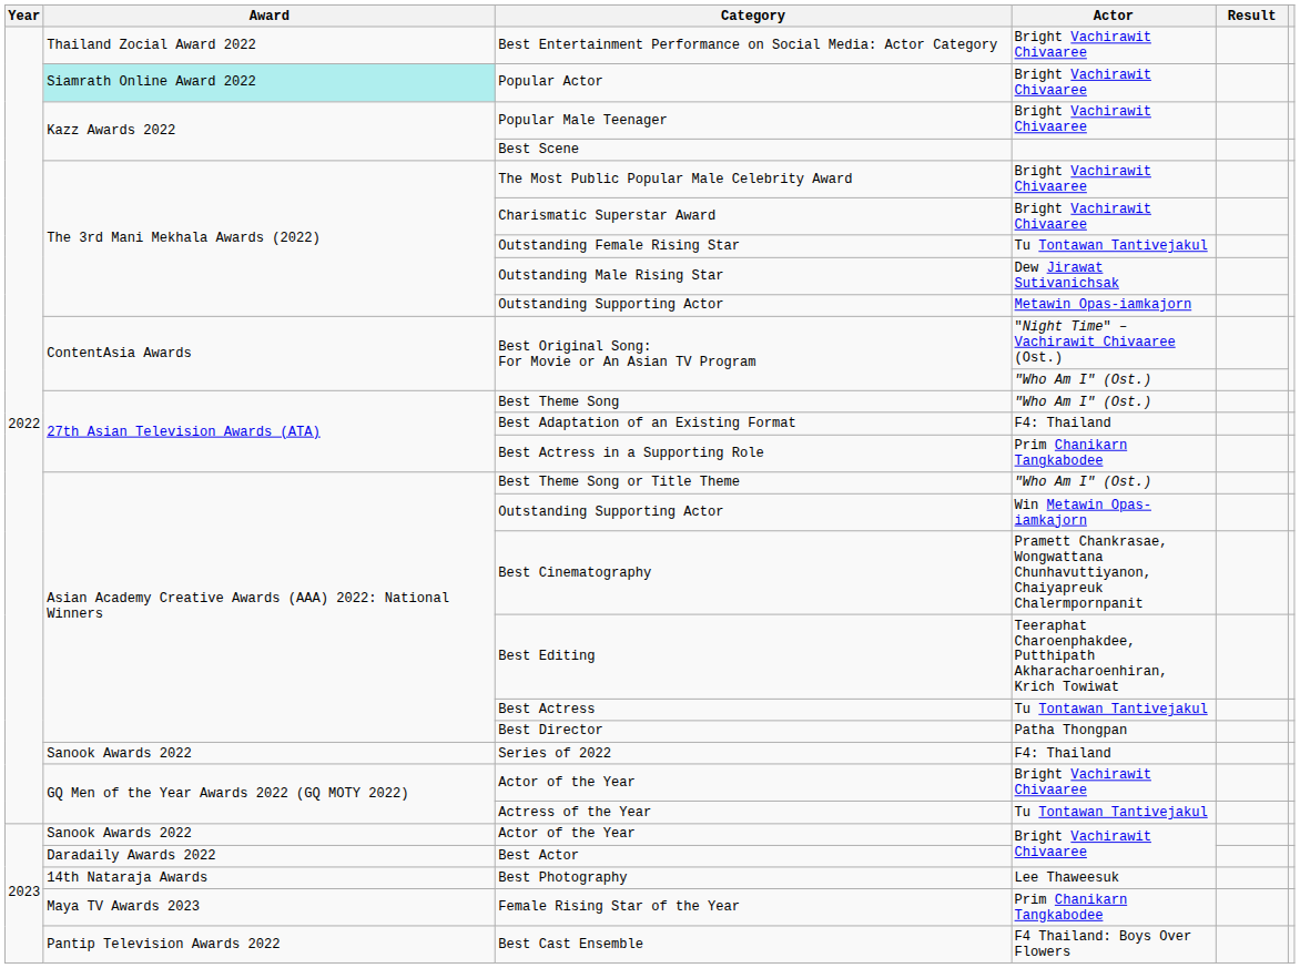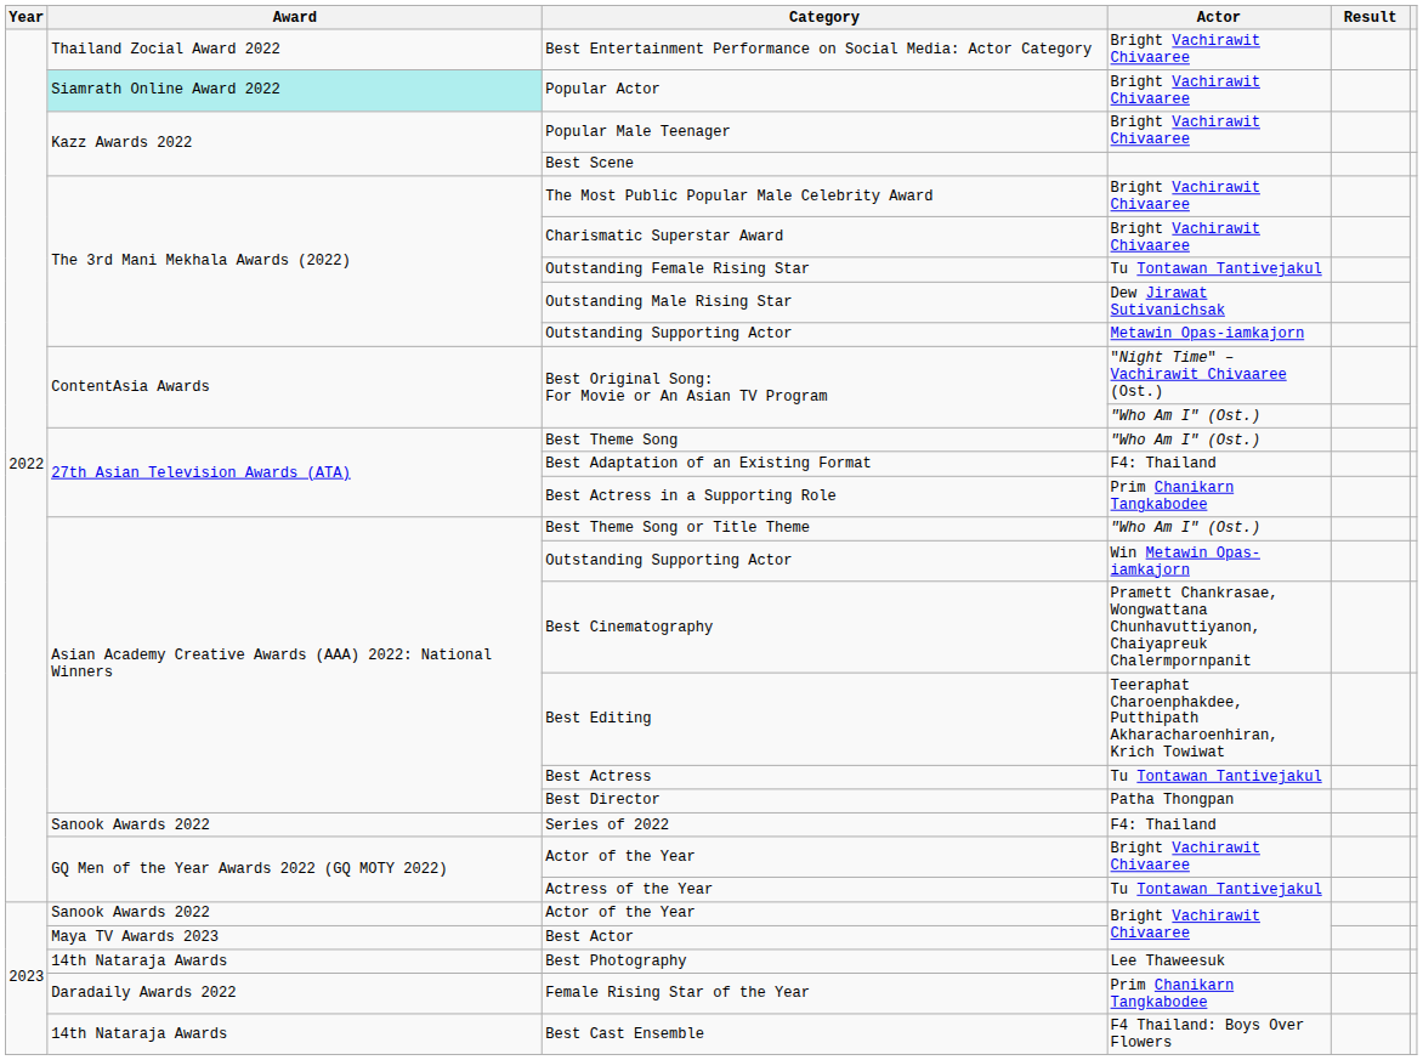 <table class="wikitable sortable">
 <tr>
 <th scope="col" style="width:1em;">Year</th>
 <th scope="col" style="width:35em;">Award</th>
 <th scope="col" style="width:40em;">Category</th>
 <th scope="col" style="width:15em;">Actor</th>
 <th scope="col" style="width:5em;">Result</th>
 <th class="unsortable"></th>
 </tr>
 <tr>
 <td rowspan="23">2022</td>
 <td>Thailand Zocial Award 2022</td>
 <td>Best Entertainment Performance on Social Media: Actor Category</td>
 <td>Bright <a href='#'>Vachirawit Chivaaree</a></td>
 <td></td>
 <td></td>
 </tr>
 <tr>
 <td style="background: paleturquoise;">Siamrath Online Award 2022</td>
 <td>Popular Actor</td>
 <td>Bright <a href='#'>Vachirawit Chivaaree</a></td>
 <td></td>
 <td></td>
 </tr>
 <tr>
 <td rowspan="2">Kazz Awards 2022</td>
 <td>Popular Male Teenager</td>
 <td>Bright <a href='#'>Vachirawit Chivaaree</a></td>
 <td></td>
 <td></td>
 </tr>
 <tr>
 <td>Best Scene <br> </td>
 <td></td>
 <td></td>
 <td></td>
 </tr>
 <tr>
 <td rowspan="5">The 3rd Mani Mekhala Awards (2022)</td>
 <td>The Most Public Popular Male Celebrity Award</td>
 <td>Bright <a href='#'>Vachirawit Chivaaree</a></td>
 <td></td>
 <td rowspan ="5";></td>
 </tr>
 <tr>
 <td>Charismatic Superstar Award</td>
 <td>Bright <a href='#'>Vachirawit Chivaaree</a></td>
 <td></td>
 </tr>
 <tr>
 <td>Outstanding Female Rising Star</td>
 <td>Tu <a href='#'>Tontawan Tantivejakul</a></td>
 <td></td>
 </tr>
 <tr>
 <td>Outstanding Male Rising Star</td>
 <td>Dew <a href='#'>Jirawat Sutivanichsak</a></td>
 <td></td>
 </tr>
 <tr>
 <td>Outstanding Supporting Actor</td>
 <td><a href='#'>Metawin Opas-iamkajorn</a></td>
 <td></td>
 </tr>
 <tr>
 <td rowspan="2">ContentAsia Awards</td>
 <td rowspan="2">Best Original Song: <br> For Movie or An Asian TV Program</td>
 <td>"<em>Night Time</em>" – <a href='#'>Vachirawit Chivaaree</a> (Ost.)</td>
 <td></td>
 <td rowspan="2"></td>
 </tr>
 <tr>
 <td><em>"Who Am I" (Ost.)</em></td>
 <td></td>
 </tr>
 <tr>
 <td rowspan="3"><a href='#'>27th Asian Television Awards (ATA)</a></td>
 <td>Best Theme Song</td>
 <td><em>"Who Am I" (Ost.)</em></td>
 <td></td>
 <td></td>
 </tr>
 <tr>
 <td>Best Adaptation of an Existing Format</td>
 <td>F4: Thailand</td>
 <td></td>
 <td></td>
 </tr>
 <tr>
 <td>Best Actress in a Supporting Role</td>
 <td>Prim <a href='#'>Chanikarn Tangkabodee</a></td>
 <td></td>
 <td></td>
 </tr>
 <tr>
 <td rowspan="6">Asian Academy Creative Awards (AAA) 2022: National Winners</td>
 <td>Best Theme Song or Title Theme</td>
 <td><em>"Who Am I" (Ost.)</em><br></td>
 <td></td>
 <td></td>
 </tr>
 <tr>
 <td>Outstanding Supporting Actor</td>
 <td>Win <a href='#'>Metawin Opas-iamkajorn</a></td>
 <td></td>
 <td></td>
 </tr>
 <tr>
 <td>Best Cinematography</td>
 <td>Pramett Chankrasae, Wongwattana Chunhavuttiyanon, Chaiyapreuk Chalermpornpanit</td>
 <td></td>
 <td></td>
 </tr>
 <tr>
 <td>Best Editing</td>
 <td>Teeraphat Charoenphakdee, Putthipath Akharacharoenhiran, Krich Towiwat</td>
 <td></td>
 <td></td>
 </tr>
 <tr>
 <td>Best Actress</td>
 <td>Tu  <a href='#'>Tontawan Tantivejakul</a></td>
 <td></td>
 <td></td>
 </tr>
 <tr>
 <td>Best Director</td>
 <td>Patha Thongpan</td>
 <td></td>
 <td></td>
 </tr>
 <tr>
 <td>Sanook Awards 2022</td>
 <td>Series of 2022</td>
 <td>F4: Thailand</td>
 <td></td>
 <td></td>
 </tr>
 <tr>
 <td rowspan="2">GQ Men of the Year Awards 2022 (GQ MOTY 2022)</td>
 <td>Actor of the Year</td>
 <td>Bright <a href='#'>Vachirawit Chivaaree</a></td>
 <td></td>
 <td></td>
 </tr>
 <tr>
 <td>Actress of the Year</td>
 <td>Tu  <a href='#'>Tontawan Tantivejakul</a></td>
 <td></td>
 <td></td>
 </tr>
 <tr>
 <td rowspan="5">2023</td>
 <td>Sanook Awards 2022</td>
 <td>Actor of the Year</td>
 <td Rowspan="2">Bright <a href='#'>Vachirawit Chivaaree</a></td>
 <td></td>
 <td></td>
 </tr>
 <tr>
-<td>Daradaily Awards 2022</td>
+<td>Maya TV Awards 2023</td>
 <td>Best Actor</td>
 <td></td>
 <td></td>
 </tr>
 <tr>
 <td>14th Nataraja Awards</td>
 <td>Best Photography</td>
 <td>Lee Thaweesuk</td>
 <td></td>
 <td></td>
 </tr>
 <tr>
-<td>Maya TV Awards 2023</td>
+<td>Daradaily Awards 2022</td>
 <td>Female Rising Star of the Year</td>
 <td>Prim <a href='#'>Chanikarn Tangkabodee</a></td>
 <td></td>
 <td></td>
 </tr>
 <tr>
-<td>Pantip Television Awards 2022</td>
+<td>14th Nataraja Awards</td>
 <td>Best Cast Ensemble</td>
 <td>F4 Thailand: Boys Over Flowers</td>
 <td></td>
 <td></td>
 </tr>
 </table>
